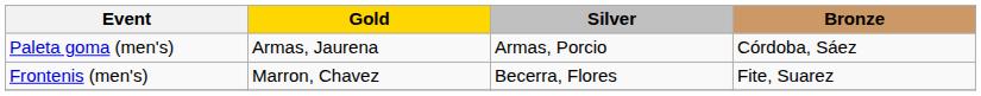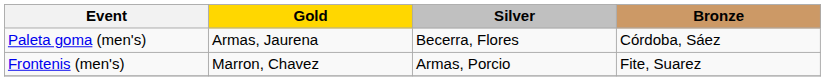 <table class="wikitable" style="max-width: 23cm; width: 100%">
 <tr>
 <th scope="col">Event</th>
 <th scope="col" style="background-color:gold; width:25%">Gold</th>
 <th scope="col" style="background-color:silver; width:25%; width:25%">Silver</th>
 <th scope="col" style="background-color:#cc9966; width:25%">Bronze</th>
 </tr>
 <tr>
 <td><a href='#'>Paleta goma</a> (men's)</td>
 <td> Armas, Jaurena</td>
-<td> Armas, Porcio</td>
+<td> Becerra, Flores</td>
 <td> Córdoba, Sáez</td>
 </tr>
 <tr>
 <td><a href='#'>Frontenis</a> (men's)</td>
 <td> Marron, Chavez</td>
-<td> Becerra, Flores</td>
+<td> Armas, Porcio</td>
 <td> Fite, Suarez</td>
 </tr>
 <tr>
 </tr>
 </table>
